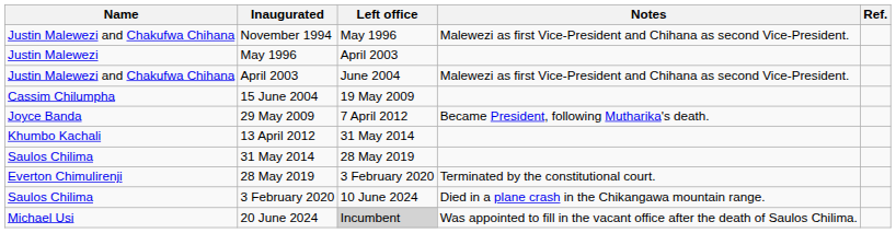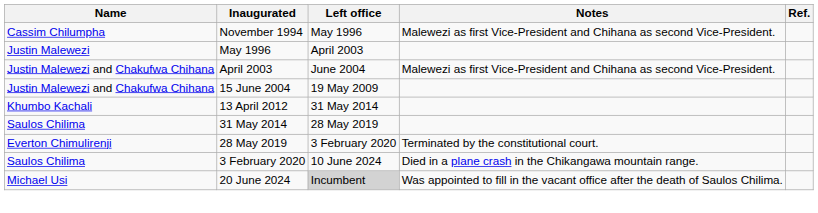 <table class="wikitable">
 <tr>
 <th>Name</th>
 <th>Inaugurated</th>
 <th>Left office</th>
 <th>Notes</th>
 <th>Ref.</th>
 </tr>
 <tr>
-<td><a href='#'>Justin Malewezi</a> and <a href='#'>Chakufwa Chihana</a></td>
+<td><a href='#'>Cassim Chilumpha</a></td>
 <td>November 1994</td>
 <td>May 1996</td>
 <td>Malewezi as first Vice-President and Chihana as second Vice-President.</td>
 <td></td>
 </tr>
 <tr>
 <td><a href='#'>Justin Malewezi</a></td>
 <td>May 1996</td>
 <td>April 2003</td>
 <td></td>
 <td></td>
 </tr>
 <tr>
 <td><a href='#'>Justin Malewezi</a> and <a href='#'>Chakufwa Chihana</a></td>
 <td>April 2003</td>
 <td>June 2004</td>
 <td>Malewezi as first Vice-President and Chihana as second Vice-President.</td>
 <td></td>
 </tr>
 <tr>
-<td><a href='#'>Cassim Chilumpha</a></td>
+<td><a href='#'>Justin Malewezi</a> and <a href='#'>Chakufwa Chihana</a></td>
 <td>15 June 2004</td>
 <td>19 May 2009</td>
 <td></td>
-<td></td>
-</tr>
-<tr>
-<td><a href='#'>Joyce Banda</a></td>
-<td>29 May 2009</td>
-<td>7 April 2012</td>
-<td>Became <a href='#'>President</a>, following <a href='#'>Mutharika</a>'s death.</td>
 <td></td>
 </tr>
 <tr>
 <td><a href='#'>Khumbo Kachali</a></td>
 <td>13 April 2012</td>
 <td>31 May 2014</td>
 <td></td>
 <td></td>
 </tr>
 <tr>
 <td><a href='#'>Saulos Chilima</a></td>
 <td>31 May 2014</td>
 <td>28 May 2019</td>
 <td></td>
 <td></td>
 </tr>
 <tr>
 <td><a href='#'>Everton Chimulirenji</a></td>
 <td>28 May 2019</td>
 <td>3 February 2020</td>
 <td>Terminated by the constitutional court.</td>
 <td></td>
 </tr>
 <tr>
 <td><a href='#'>Saulos Chilima</a></td>
 <td>3 February 2020</td>
 <td>10 June 2024</td>
 <td>Died in a <a href='#'>plane crash</a> in the Chikangawa mountain range.</td>
 <td></td>
 </tr>
 <tr>
 <td><a href='#'>Michael Usi</a></td>
 <td>20 June 2024</td>
 <td style="background: lightgrey;">Incumbent</td>
 <td>Was appointed to fill in the vacant office after the death of Saulos Chilima.</td>
 <td></td>
 </tr>
 </table>
